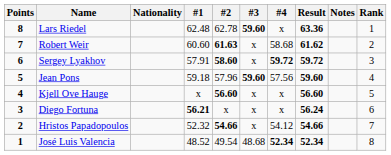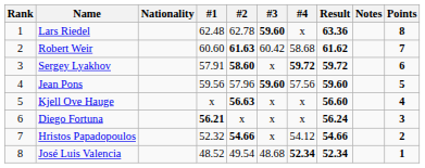 <table class="wikitable sortable" style="text-align:center">
 <tr>
-<th>Points</th>
+<th>Rank</th>
 <th>Name</th>
 <th>Nationality</th>
 <th>#1</th>
 <th>#2</th>
 <th>#3</th>
 <th>#4</th>
 <th>Result</th>
 <th>Notes</th>
-<th>Rank</th>
+<th>Points</th>
 </tr>
 <tr>
-<td><strong>8</strong></td>
+<td>1</td>
 <td align=left><a href='#'>Lars Riedel</a></td>
 <td align=left></td>
 <td>62.48</td>
 <td>62.78</td>
 <td><strong>59.60</strong></td>
 <td>x</td>
 <td><strong>63.36</strong></td>
 <td></td>
-<td>1</td>
+<td><strong>8</strong></td>
 </tr>
 <tr>
-<td><strong>7</strong></td>
+<td>2</td>
 <td align=left><a href='#'>Robert Weir</a></td>
 <td align=left></td>
 <td>60.60</td>
 <td><strong>61.63</strong></td>
-<td>x</td>
+<td>60.42</td>
 <td>58.68</td>
 <td><strong>61.62</strong></td>
 <td></td>
-<td>2</td>
+<td><strong>7</strong></td>
 </tr>
 <tr>
-<td><strong>6</strong></td>
+<td>3</td>
 <td align=left><a href='#'>Sergey Lyakhov</a></td>
 <td align=left></td>
 <td>57.91</td>
 <td><strong>58.60</strong></td>
 <td>x</td>
 <td><strong>59.72</strong></td>
 <td><strong>59.72</strong></td>
 <td></td>
-<td>3</td>
+<td><strong>6</strong></td>
 </tr>
 <tr>
-<td><strong>5</strong></td>
+<td>4</td>
 <td align=left><a href='#'>Jean Pons</a></td>
 <td align=left></td>
-<td>59.18</td>
+<td>59.56</td>
 <td>57.96</td>
 <td><strong>59.60</strong></td>
 <td>57.56</td>
 <td><strong>59.60</strong></td>
 <td></td>
-<td>4</td>
+<td><strong>5</strong></td>
 </tr>
 <tr>
-<td><strong>4</strong></td>
+<td>5</td>
 <td align=left><a href='#'>Kjell Ove Hauge</a></td>
 <td align=left></td>
 <td>x</td>
-<td><strong>56.60</strong></td>
+<td><strong>56.63</strong></td>
 <td>x</td>
 <td>x</td>
 <td><strong>56.60</strong></td>
 <td></td>
-<td>5</td>
+<td><strong>4</strong></td>
 </tr>
 <tr>
-<td><strong>3</strong></td>
+<td>6</td>
 <td align=left><a href='#'>Diego Fortuna</a></td>
 <td align=left></td>
 <td><strong>56.21</strong></td>
 <td>x</td>
 <td>x</td>
 <td>x</td>
 <td><strong>56.24</strong></td>
 <td></td>
-<td>6</td>
+<td><strong>3</strong></td>
 </tr>
 <tr>
-<td><strong>2</strong></td>
+<td>7</td>
 <td align=left><a href='#'>Hristos Papadopoulos</a></td>
 <td align=left></td>
 <td>52.32</td>
 <td><strong>54.66</strong></td>
 <td>x</td>
 <td>54.12</td>
 <td><strong>54.66</strong></td>
 <td></td>
-<td>7</td>
+<td><strong>2</strong></td>
 </tr>
 <tr>
-<td><strong>1</strong></td>
+<td>8</td>
 <td align=left><a href='#'>José Luis Valencia</a></td>
 <td align=left></td>
 <td>48.52</td>
 <td>49.54</td>
 <td>48.68</td>
 <td><strong>52.34</strong></td>
 <td><strong>52.34</strong></td>
 <td></td>
-<td>8</td>
+<td><strong>1</strong></td>
 </tr>
 </table>
